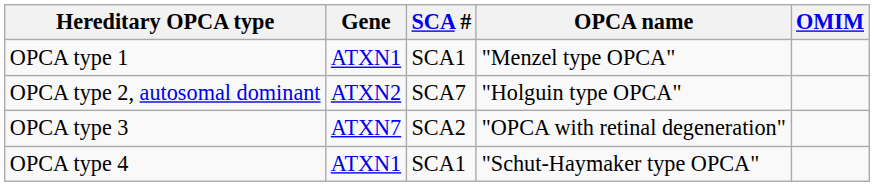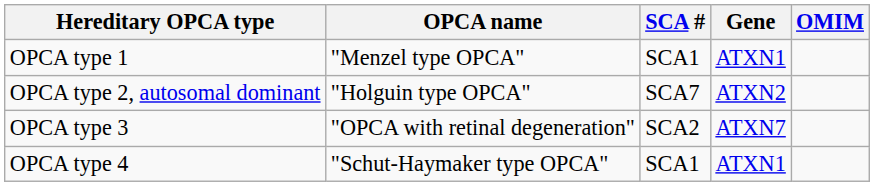 <table class="wikitable">
 <tr>
 <th>Hereditary OPCA type</th>
+<th>OPCA name</th>
+<th><a href='#'>SCA</a> #</th>
 <th>Gene</th>
-<th><a href='#'>SCA</a> #</th>
-<th>OPCA name</th>
 <th><a href='#'>OMIM</a></th>
 </tr>
 <tr>
 <td>OPCA type 1</td>
+<td>"Menzel type OPCA"</td>
+<td>SCA1</td>
 <td><a href='#'>ATXN1</a></td>
-<td>SCA1</td>
-<td>"Menzel type OPCA"</td>
 <td></td>
 </tr>
 <tr>
 <td>OPCA type 2, <a href='#'>autosomal dominant</a></td>
+<td>"Holguin type OPCA"</td>
+<td>SCA7</td>
 <td><a href='#'>ATXN2</a></td>
-<td>SCA7</td>
-<td>"Holguin type OPCA"</td>
 <td></td>
 </tr>
 <tr>
 <td>OPCA type 3</td>
+<td>"OPCA with retinal degeneration"</td>
+<td>SCA2</td>
 <td><a href='#'>ATXN7</a></td>
-<td>SCA2</td>
-<td>"OPCA with retinal degeneration"</td>
 <td></td>
 </tr>
 <tr>
 <td>OPCA type 4</td>
+<td>"Schut-Haymaker type OPCA"</td>
+<td>SCA1</td>
 <td><a href='#'>ATXN1</a></td>
-<td>SCA1</td>
-<td>"Schut-Haymaker type OPCA"</td>
 <td></td>
 </tr>
 </table>
